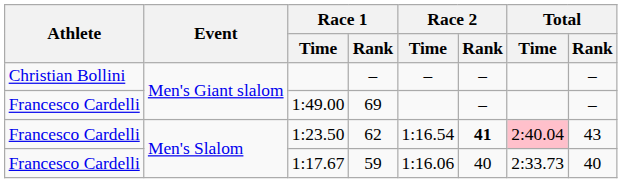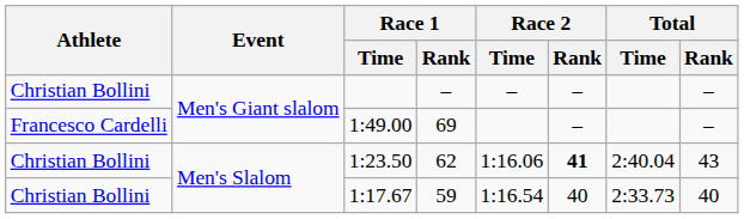 <table class="wikitable" style="font-size:90%">
 <tr>
 <th rowspan="2">Athlete</th>
 <th rowspan="2">Event</th>
 <th colspan="2">Race 1</th>
 <th colspan="2">Race 2</th>
 <th colspan="2">Total</th>
 </tr>
 <tr>
 <th>Time</th>
 <th>Rank</th>
 <th>Time</th>
 <th>Rank</th>
 <th>Time</th>
 <th>Rank</th>
 </tr>
 <tr>
 <td><a href='#'>Christian Bollini</a></td>
 <td rowspan="2"><a href='#'>Men's Giant slalom</a></td>
 <td align="center"></td>
 <td align="center">–</td>
 <td align="center">–</td>
 <td align="center">–</td>
 <td align="center"></td>
 <td align="center">–</td>
 </tr>
 <tr>
 <td><a href='#'>Francesco Cardelli</a></td>
 <td align="center">1:49.00</td>
 <td align="center">69</td>
 <td align="center"></td>
 <td align="center">–</td>
 <td align="center"></td>
 <td align="center">–</td>
 </tr>
 <tr>
-<td><a href='#'>Francesco Cardelli</a></td>
+<td><a href='#'>Christian Bollini</a></td>
 <td rowspan="2"><a href='#'>Men's Slalom</a></td>
 <td align="center">1:23.50</td>
 <td align="center">62</td>
-<td align="center">1:16.54</td>
+<td align="center">1:16.06</td>
 <td align="center"><strong>41</strong></td>
-<td align="center" style="background: pink;">2:40.04</td>
+<td align="center">2:40.04</td>
 <td align="center">43</td>
 </tr>
 <tr>
-<td><a href='#'>Francesco Cardelli</a></td>
+<td><a href='#'>Christian Bollini</a></td>
 <td align="center">1:17.67</td>
 <td align="center">59</td>
-<td align="center">1:16.06</td>
+<td align="center">1:16.54</td>
 <td align="center">40</td>
 <td align="center">2:33.73</td>
 <td align="center">40</td>
 </tr>
 </table>
